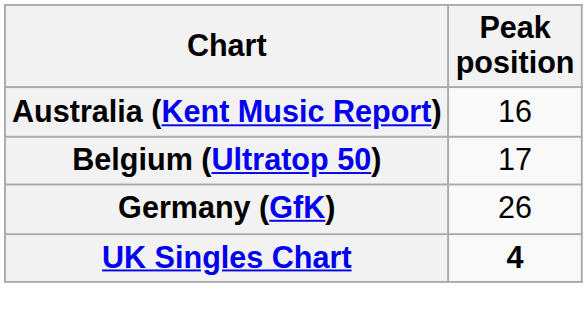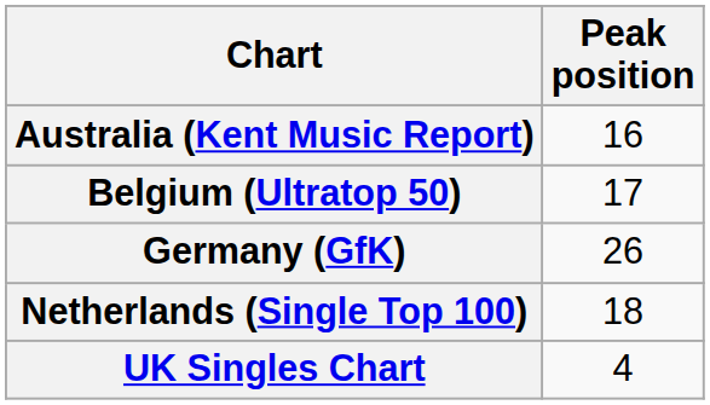 <table class="wikitable sortable plainrowheaders">
 <tr>
 <th scope="col">Chart</th>
 <th scope="col">Peak<br>position</th>
 </tr>
 <tr>
 <th scope="row">Australia (<a href='#'>Kent Music Report</a>)</th>
 <td align="center">16</td>
 </tr>
 <tr>
 <th scope="row">Belgium (<a href='#'>Ultratop 50</a>)</th>
 <td style="text-align:center;">17</td>
 </tr>
 <tr>
 <th scope="row">Germany (<a href='#'>GfK</a>)</th>
 <td style="text-align:center;">26</td>
 </tr>
 <tr>
+<th scope="row">Netherlands (<a href='#'>Single Top 100</a>)</th>
+<td style="text-align:center;">18</td>
+</tr>
+<tr>
 <th scope="row"><a href='#'>UK Singles Chart</a></th>
-<td style="text-align:center;"><strong>4</strong></td>
+<td style="text-align:center;">4</td>
 </tr>
 </table>
